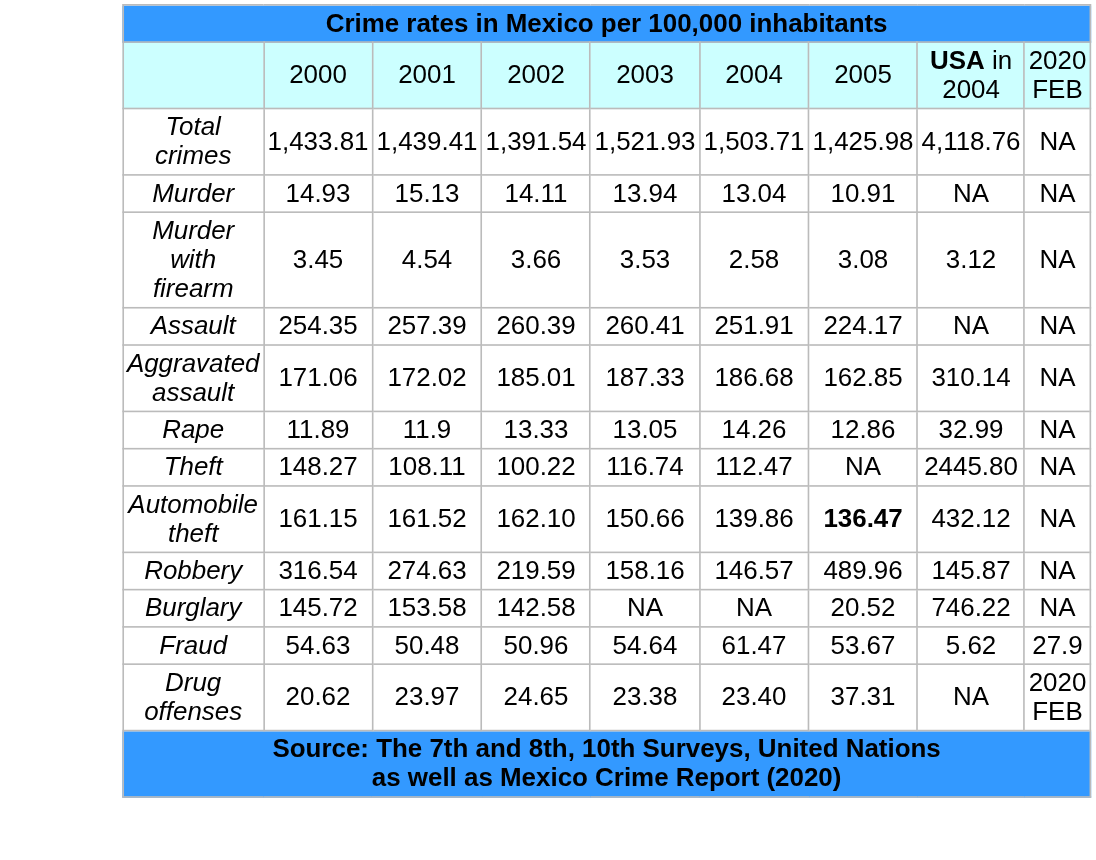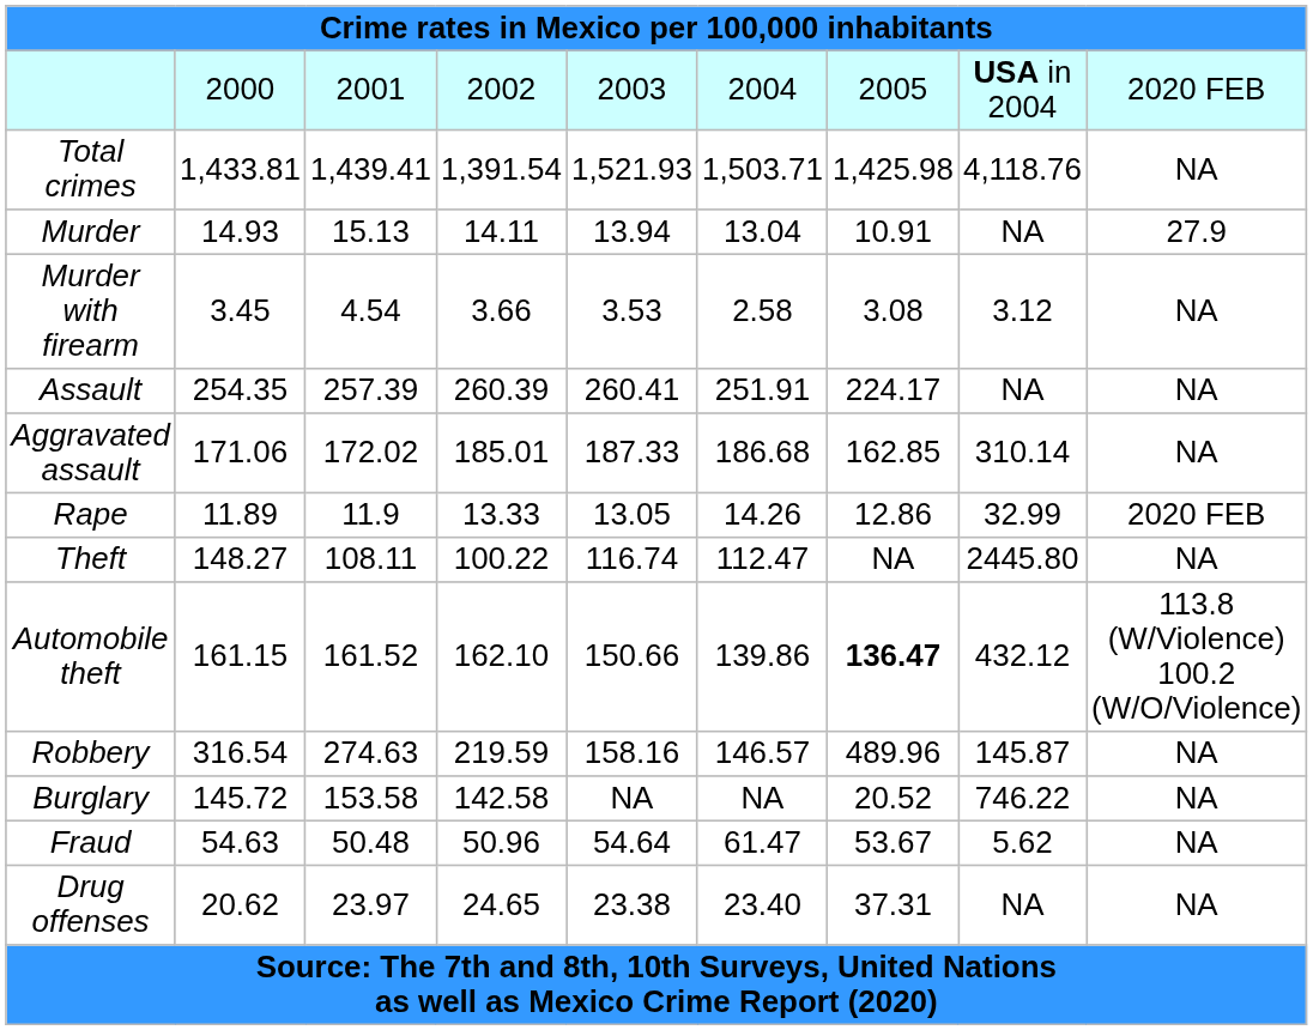 <table cellpadding="2" border="1" style="float:right; margin:0 1em 1em; width:400px; border:1px #bbb solid; border-collapse:collapse; font-size:100%;">
 <tr style="text-align:center; background:#39f;">
 <th colspan="9">Crime rates in Mexico per 100,000 inhabitants</th>
 </tr>
 <tr style="text-align:center; background:#cff;">
 <td></td>
 <td>2000</td>
 <td>2001</td>
 <td>2002</td>
 <td>2003</td>
 <td>2004</td>
 <td>2005</td>
 <td><strong>USA</strong> in 2004</td>
 <td>2020 FEB</td>
 </tr>
 <tr style="text-align:center; background:#fff;">
 <td><em>Total crimes</em></td>
 <td>1,433.81</td>
 <td>1,439.41</td>
 <td>1,391.54</td>
 <td>1,521.93</td>
 <td>1,503.71</td>
 <td>1,425.98</td>
 <td>4,118.76</td>
 <td>NA</td>
 </tr>
 <tr style="text-align:center; background:#fff;">
 <td><em>Murder</em></td>
 <td>14.93</td>
 <td>15.13</td>
 <td>14.11</td>
 <td>13.94</td>
 <td>13.04</td>
 <td>10.91</td>
 <td>NA</td>
-<td>NA</td>
+<td>27.9</td>
 </tr>
 <tr style="text-align:center; background:#fff;">
 <td><em>Murder with firearm</em></td>
 <td>3.45</td>
 <td>4.54</td>
 <td>3.66</td>
 <td>3.53</td>
 <td>2.58</td>
 <td>3.08</td>
 <td>3.12</td>
 <td>NA</td>
 </tr>
 <tr style="text-align:center; background:#fff;">
 <td><em>Assault</em></td>
 <td>254.35</td>
 <td>257.39</td>
 <td>260.39</td>
 <td>260.41</td>
 <td>251.91</td>
 <td>224.17</td>
 <td>NA</td>
 <td>NA</td>
 </tr>
 <tr style="text-align:center; background:#fff;">
 <td><em>Aggravated assault</em></td>
 <td>171.06</td>
 <td>172.02</td>
 <td>185.01</td>
 <td>187.33</td>
 <td>186.68</td>
 <td>162.85</td>
 <td>310.14</td>
 <td>NA</td>
 </tr>
 <tr style="text-align:center; background:#fff;">
 <td><em>Rape</em></td>
 <td>11.89</td>
 <td>11.9</td>
 <td>13.33</td>
 <td>13.05</td>
 <td>14.26</td>
 <td>12.86</td>
 <td>32.99</td>
-<td>NA</td>
+<td>2020 FEB</td>
 </tr>
 <tr style="text-align:center; background:#fff;">
 <td><em>Theft</em></td>
 <td>148.27</td>
 <td>108.11</td>
 <td>100.22</td>
 <td>116.74</td>
 <td>112.47</td>
 <td>NA</td>
 <td>2445.80</td>
 <td>NA</td>
 </tr>
 <tr style="text-align:center; background:#fff;">
 <td><em>Automobile theft</em></td>
 <td>161.15</td>
 <td>161.52</td>
 <td>162.10</td>
 <td>150.66</td>
 <td>139.86</td>
 <td><strong>136.47</strong></td>
 <td>432.12</td>
-<td>NA</td>
+<td>113.8 (W/Violence) 100.2 (W/O/Violence)</td>
 </tr>
 <tr style="text-align:center; background:#fff;">
 <td><em>Robbery</em></td>
 <td>316.54</td>
 <td>274.63</td>
 <td>219.59</td>
 <td>158.16</td>
 <td>146.57</td>
 <td>489.96</td>
 <td>145.87</td>
 <td>NA</td>
 </tr>
 <tr style="text-align:center; background:#fff;">
 <td><em>Burglary</em></td>
 <td>145.72</td>
 <td>153.58</td>
 <td>142.58</td>
 <td>NA</td>
 <td>NA</td>
 <td>20.52</td>
 <td>746.22</td>
 <td>NA</td>
 </tr>
 <tr style="text-align:center; background:#fff;">
 <td><em>Fraud</em></td>
 <td>54.63</td>
 <td>50.48</td>
 <td>50.96</td>
 <td>54.64</td>
 <td>61.47</td>
 <td>53.67</td>
 <td>5.62</td>
-<td>27.9</td>
+<td>NA</td>
 </tr>
 <tr style="text-align:center; background:#fff;">
 <td><em>Drug offenses</em></td>
 <td>20.62</td>
 <td>23.97</td>
 <td>24.65</td>
 <td>23.38</td>
 <td>23.40</td>
 <td>37.31</td>
 <td>NA</td>
-<td>2020 FEB</td>
+<td>NA</td>
 </tr>
 <tr style="text-align:center; background:#39f;">
 <th colspan="9">Source: The 7th and 8th, 10th Surveys, United Nations<br>as well as Mexico Crime Report (2020)</th>
 </tr>
 </table>
